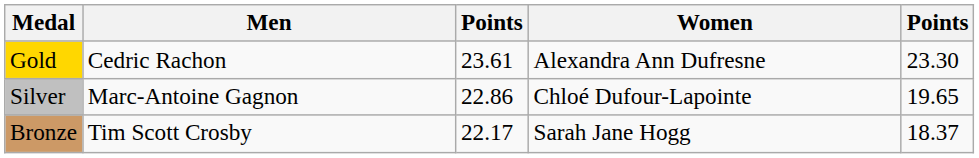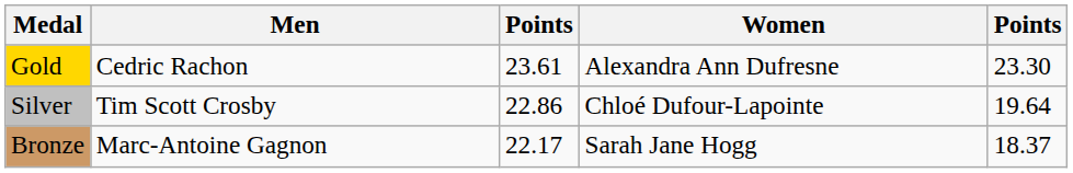 <table class="wikitable">
 <tr>
 <th>Medal</th>
 <th width="250">Men</th>
 <th>Points</th>
 <th width="250">Women</th>
 <th>Points</th>
 </tr>
 <tr>
 <td bgcolor="gold">Gold</td>
 <td> Cedric Rachon</td>
 <td>23.61</td>
 <td> Alexandra Ann Dufresne</td>
 <td>23.30</td>
 </tr>
 <tr>
 <td bgcolor="silver">Silver</td>
-<td> Marc-Antoine Gagnon</td>
+<td> Tim Scott Crosby</td>
 <td>22.86</td>
 <td> Chloé Dufour-Lapointe</td>
-<td>19.65</td>
+<td>19.64</td>
 </tr>
 <tr>
 <td bgcolor="CC9966">Bronze</td>
-<td> Tim Scott Crosby</td>
+<td> Marc-Antoine Gagnon</td>
 <td>22.17</td>
 <td> Sarah Jane Hogg</td>
 <td>18.37</td>
 </tr>
 </table>
